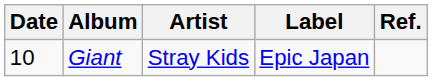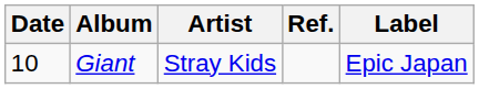 <table class="wikitable">
 <tr>
 <th>Date</th>
 <th>Album</th>
 <th>Artist</th>
+<th>Ref.</th>
 <th>Label</th>
-<th>Ref.</th>
 </tr>
 <tr>
 <td>10</td>
 <td><em><a href='#'>Giant</a></em></td>
 <td><a href='#'>Stray Kids</a></td>
+<td></td>
 <td><a href='#'>Epic Japan</a></td>
-<td></td>
 </tr>
 </table>
